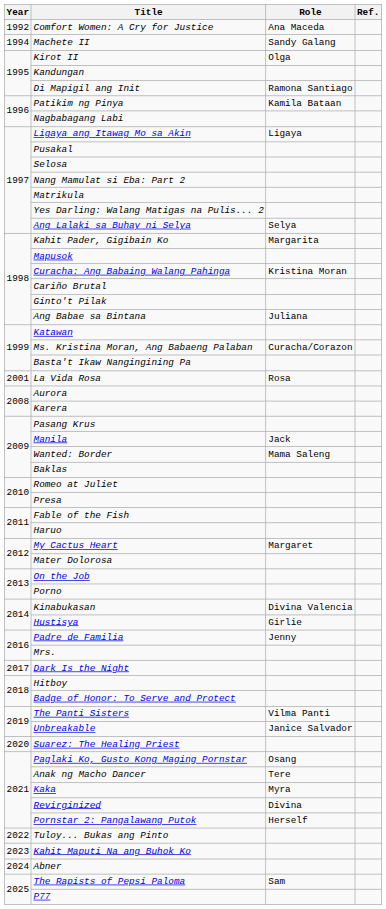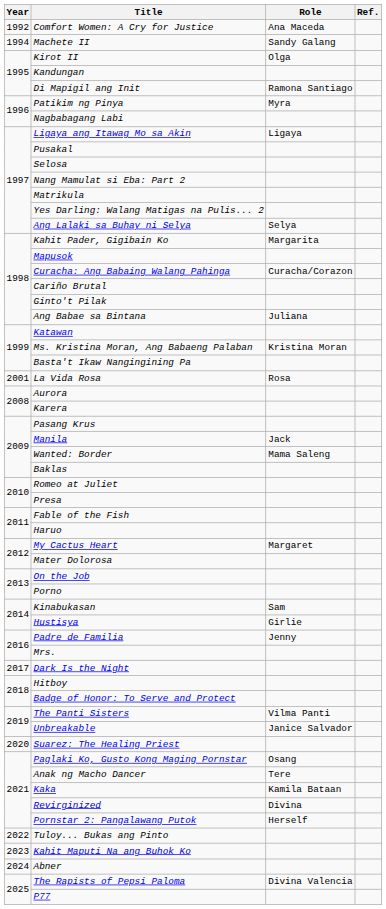 <table class="wikitable sortable">
 <tr>
 <th>Year</th>
 <th>Title</th>
 <th>Role</th>
 <th>Ref.</th>
 </tr>
 <tr>
 <td>1992</td>
 <td><em>Comfort Women: A Cry for Justice</em></td>
 <td>Ana Maceda</td>
 <td></td>
 </tr>
 <tr>
 <td>1994</td>
 <td><em>Machete II</em></td>
 <td>Sandy Galang</td>
 <td></td>
 </tr>
 <tr>
 <td rowspan="3">1995</td>
 <td><em>Kirot II</em></td>
 <td>Olga</td>
 <td></td>
 </tr>
 <tr>
 <td><em>Kandungan</em></td>
 <td></td>
 <td></td>
 </tr>
 <tr>
 <td><em>Di Mapigil ang Init</em></td>
 <td>Ramona Santiago</td>
 <td></td>
 </tr>
 <tr>
 <td rowspan="2">1996</td>
 <td><em>Patikim ng Pinya</em></td>
-<td>Kamila Bataan</td>
+<td>Myra</td>
 <td></td>
 </tr>
 <tr>
 <td><em>Nagbabagang Labi</em></td>
 <td></td>
 <td></td>
 </tr>
 <tr>
 <td rowspan="7">1997</td>
 <td><em><a href='#'>Ligaya ang Itawag Mo sa Akin</a></em></td>
 <td>Ligaya</td>
 <td></td>
 </tr>
 <tr>
 <td><em>Pusakal</em></td>
 <td></td>
 <td></td>
 </tr>
 <tr>
 <td><em>Selosa</em></td>
 <td></td>
 <td></td>
 </tr>
 <tr>
 <td><em>Nang Mamulat si Eba: Part 2</em></td>
 <td></td>
 <td></td>
 </tr>
 <tr>
 <td><em>Matrikula</em></td>
 <td></td>
 <td></td>
 </tr>
 <tr>
 <td><em>Yes Darling: Walang Matigas na Pulis... 2</em></td>
 <td></td>
 <td></td>
 </tr>
 <tr>
 <td><em><a href='#'>Ang Lalaki sa Buhay ni Selya</a></em></td>
 <td>Selya</td>
 <td></td>
 </tr>
 <tr>
 <td rowspan="6">1998</td>
 <td><em>Kahit Pader, Gigibain Ko</em></td>
 <td>Margarita</td>
 <td></td>
 </tr>
 <tr>
 <td><em><a href='#'>Mapusok</a></em></td>
 <td></td>
 <td></td>
 </tr>
 <tr>
 <td><em><a href='#'>Curacha: Ang Babaing Walang Pahinga</a></em></td>
-<td>Kristina Moran</td>
+<td>Curacha/Corazon</td>
 <td></td>
 </tr>
 <tr>
 <td><em>Cariño Brutal</em></td>
 <td></td>
 <td></td>
 </tr>
 <tr>
 <td><em>Ginto't Pilak</em></td>
 <td></td>
 <td></td>
 </tr>
 <tr>
 <td><em>Ang Babae sa Bintana</em></td>
 <td>Juliana</td>
 <td></td>
 </tr>
 <tr>
 <td rowspan="3">1999</td>
 <td><em><a href='#'>Katawan</a></em></td>
 <td></td>
 <td></td>
 </tr>
 <tr>
 <td><em>Ms. Kristina Moran, Ang Babaeng Palaban</em></td>
-<td>Curacha/Corazon</td>
+<td>Kristina Moran</td>
 <td></td>
 </tr>
 <tr>
 <td><em>Basta't Ikaw Nangingining Pa</em></td>
 <td></td>
 <td></td>
 </tr>
 <tr>
 <td>2001</td>
 <td><em>La Vida Rosa</em></td>
 <td>Rosa</td>
 <td></td>
 </tr>
 <tr>
 <td rowspan="2">2008</td>
 <td><em>Aurora</em></td>
 <td></td>
 <td></td>
 </tr>
 <tr>
 <td><em>Karera</em></td>
 <td></td>
 <td></td>
 </tr>
 <tr>
 <td rowspan="4">2009</td>
 <td><em>Pasang Krus</em></td>
 <td></td>
 <td></td>
 </tr>
 <tr>
 <td><em><a href='#'>Manila</a></em></td>
 <td>Jack</td>
 <td></td>
 </tr>
 <tr>
 <td><em>Wanted: Border</em></td>
 <td>Mama Saleng</td>
 <td></td>
 </tr>
 <tr>
 <td><em>Baklas</em></td>
 <td></td>
 <td></td>
 </tr>
 <tr>
 <td rowspan="2">2010</td>
 <td><em>Romeo at Juliet</em></td>
 <td></td>
 <td></td>
 </tr>
 <tr>
 <td><em>Presa</em></td>
 <td></td>
 <td></td>
 </tr>
 <tr>
 <td rowspan="2">2011</td>
 <td><em>Fable of the Fish</em></td>
 <td></td>
 <td></td>
 </tr>
 <tr>
 <td><em>Haruo</em></td>
 <td></td>
 <td></td>
 </tr>
 <tr>
 <td rowspan="2">2012</td>
 <td><em><a href='#'>My Cactus Heart</a></em></td>
 <td>Margaret</td>
 <td> </td>
 </tr>
 <tr>
 <td><em>Mater Dolorosa</em></td>
 <td></td>
 <td> </td>
 </tr>
 <tr>
 <td rowspan="2">2013</td>
 <td><em><a href='#'>On the Job</a></em></td>
 <td></td>
 <td></td>
 </tr>
 <tr>
 <td><em>Porno</em></td>
 <td></td>
 <td></td>
 </tr>
 <tr>
 <td rowspan="2">2014</td>
 <td><em>Kinabukasan</em></td>
-<td>Divina Valencia</td>
+<td>Sam</td>
 <td></td>
 </tr>
 <tr>
 <td><em><a href='#'>Hustisya</a></em></td>
 <td>Girlie</td>
 <td></td>
 </tr>
 <tr>
 <td rowspan="2">2016</td>
 <td><em><a href='#'>Padre de Familia</a></em></td>
 <td>Jenny</td>
 <td> </td>
 </tr>
 <tr>
 <td><em>Mrs.</em></td>
 <td></td>
 <td></td>
 </tr>
 <tr>
 <td>2017</td>
 <td><em><a href='#'>Dark Is the Night</a></em></td>
 <td></td>
 <td></td>
 </tr>
 <tr>
 <td rowspan="2">2018</td>
 <td><em>Hitboy</em></td>
 <td></td>
 <td></td>
 </tr>
 <tr>
 <td><em><a href='#'>Badge of Honor: To Serve and Protect</a></em></td>
 <td></td>
 <td> </td>
 </tr>
 <tr>
 <td rowspan="2">2019</td>
 <td><em><a href='#'>The Panti Sisters</a></em></td>
 <td>Vilma Panti</td>
 <td></td>
 </tr>
 <tr>
 <td><em><a href='#'>Unbreakable</a></em></td>
 <td>Janice Salvador</td>
 <td></td>
 </tr>
 <tr>
 <td>2020</td>
 <td><em><a href='#'>Suarez: The Healing Priest</a></em></td>
 <td></td>
 <td></td>
 </tr>
 <tr>
 <td rowspan="5">2021</td>
 <td><em><a href='#'>Paglaki Ko, Gusto Kong Maging Pornstar</a></em></td>
 <td>Osang</td>
 <td> </td>
 </tr>
 <tr>
 <td><em>Anak ng Macho Dancer</em></td>
 <td>Tere</td>
 <td> </td>
 </tr>
 <tr>
 <td><em><a href='#'>Kaka</a></em></td>
-<td>Myra</td>
+<td>Kamila Bataan</td>
 <td></td>
 </tr>
 <tr>
 <td><em><a href='#'>Revirginized</a></em></td>
 <td>Divina</td>
 <td></td>
 </tr>
 <tr>
 <td><em><a href='#'>Pornstar 2: Pangalawang Putok</a></em></td>
 <td>Herself</td>
 <td></td>
 </tr>
 <tr>
 <td>2022</td>
 <td><em>Tuloy... Bukas ang Pinto</em></td>
 <td></td>
 <td></td>
 </tr>
 <tr>
 <td>2023</td>
 <td><em><a href='#'>Kahit Maputi Na ang Buhok Ko</a></em></td>
 <td></td>
 <td></td>
 </tr>
 <tr>
 <td>2024</td>
 <td><em>Abner</em></td>
 <td></td>
 <td></td>
 </tr>
 <tr>
 <td rowspan="2">2025</td>
 <td><em><a href='#'>The Rapists of Pepsi Paloma</a></em></td>
-<td>Sam</td>
+<td>Divina Valencia</td>
 <td></td>
 </tr>
 <tr>
 <td><em><a href='#'>P77</a></em></td>
 <td></td>
 <td></td>
 </tr>
 </table>
